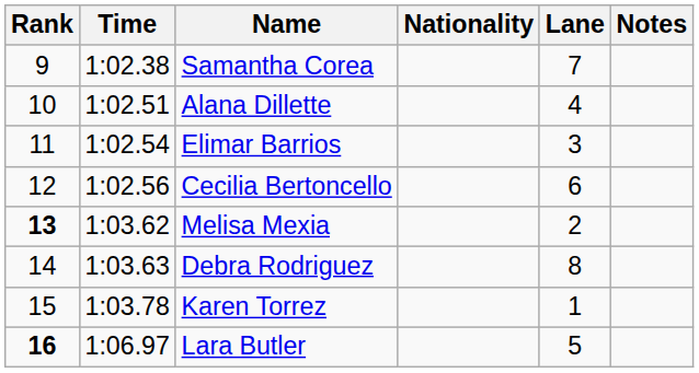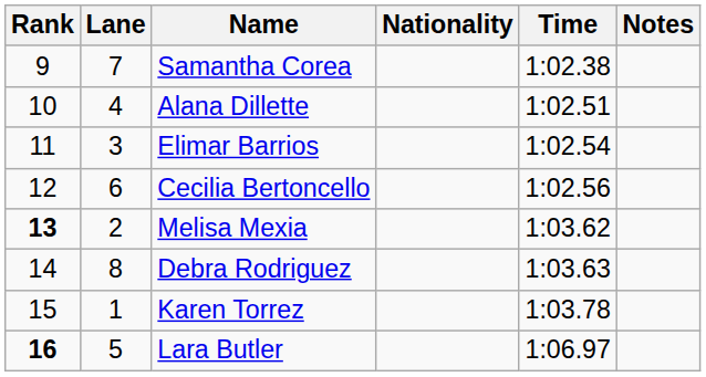 <table class="wikitable sortable" style="text-align:center">
 <tr>
 <th>Rank</th>
-<th>Time</th>
+<th>Lane</th>
 <th>Name</th>
 <th>Nationality</th>
-<th>Lane</th>
+<th>Time</th>
 <th>Notes</th>
 </tr>
 <tr>
 <td>9</td>
-<td>1:02.38</td>
+<td>7</td>
 <td align=left><a href='#'>Samantha Corea</a></td>
 <td align=left></td>
-<td>7</td>
+<td>1:02.38</td>
 <td></td>
 </tr>
 <tr>
 <td>10</td>
-<td>1:02.51</td>
+<td>4</td>
 <td align=left><a href='#'>Alana Dillette</a></td>
 <td align=left></td>
-<td>4</td>
+<td>1:02.51</td>
 <td></td>
 </tr>
 <tr>
 <td>11</td>
-<td>1:02.54</td>
+<td>3</td>
 <td align=left><a href='#'>Elimar Barrios</a></td>
 <td align=left></td>
-<td>3</td>
+<td>1:02.54</td>
 <td></td>
 </tr>
 <tr>
 <td>12</td>
-<td>1:02.56</td>
+<td>6</td>
 <td align=left><a href='#'>Cecilia Bertoncello</a></td>
 <td align=left></td>
-<td>6</td>
+<td>1:02.56</td>
 <td></td>
 </tr>
 <tr>
 <td><strong>13</strong></td>
-<td>1:03.62</td>
+<td>2</td>
 <td align=left><a href='#'>Melisa Mexia</a></td>
 <td align=left></td>
-<td>2</td>
+<td>1:03.62</td>
 <td></td>
 </tr>
 <tr>
 <td>14</td>
-<td>1:03.63</td>
+<td>8</td>
 <td align=left><a href='#'>Debra Rodriguez</a></td>
 <td align=left></td>
-<td>8</td>
+<td>1:03.63</td>
 <td></td>
 </tr>
 <tr>
 <td>15</td>
-<td>1:03.78</td>
+<td>1</td>
 <td align=left><a href='#'>Karen Torrez</a></td>
 <td align=left></td>
-<td>1</td>
+<td>1:03.78</td>
 <td></td>
 </tr>
 <tr>
 <td><strong>16</strong></td>
-<td>1:06.97</td>
+<td>5</td>
 <td align=left><a href='#'>Lara Butler</a></td>
 <td align=left></td>
-<td>5</td>
+<td>1:06.97</td>
 <td></td>
 </tr>
 </table>
